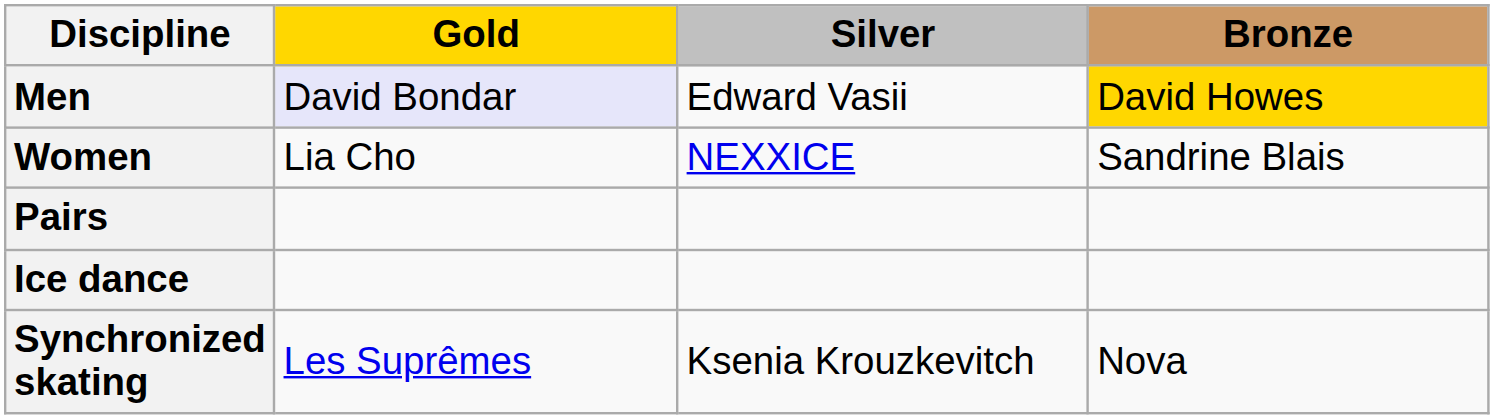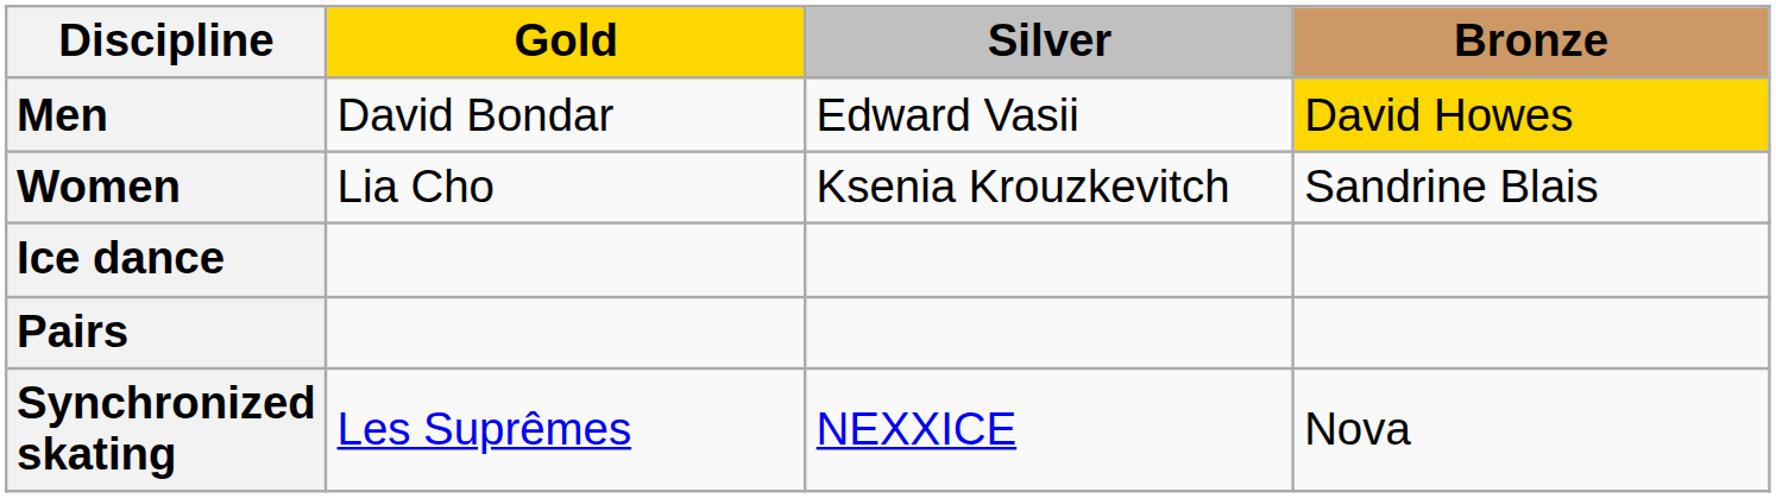 <table class="wikitable unsortable" style="text-align:left; width:70%">
 <tr>
 <th scope="col" style="text-align:center; width:10%">Discipline</th>
 <td scope="col" style="text-align:center; width:30%; background:gold"><strong>Gold</strong></td>
 <td scope="col" style="text-align:center; width:30%; background:silver"><strong>Silver</strong></td>
 <td scope="col" style="text-align:center; width:30%; background:#c96"><strong>Bronze</strong></td>
 </tr>
 <tr>
 <th scope="row" style="text-align:left">Men</th>
-<td style="background: lavender;">David Bondar</td>
+<td>David Bondar</td>
 <td>Edward Vasii</td>
 <td style="background: gold;">David Howes</td>
 </tr>
 <tr>
 <th scope="row" style="text-align:left">Women</th>
 <td>Lia Cho</td>
-<td><a href='#'>NEXXICE</a></td>
+<td>Ksenia Krouzkevitch</td>
 <td>Sandrine Blais</td>
+</tr>
+<tr>
+<th scope="row" style="text-align:left">Ice dance</th>
+<td></td>
+<td></td>
+<td></td>
 </tr>
 <tr>
 <th scope="row" style="text-align:left">Pairs</th>
 <td></td>
 <td></td>
 <td></td>
 </tr>
 <tr>
-<th scope="row" style="text-align:left">Ice dance</th>
-<td></td>
-<td></td>
-<td></td>
-</tr>
-<tr>
 <th scope="row" style="text-align:left">Synchronized skating</th>
 <td><a href='#'>Les Suprêmes</a></td>
-<td>Ksenia Krouzkevitch</td>
+<td><a href='#'>NEXXICE</a></td>
 <td>Nova</td>
 </tr>
 </table>
